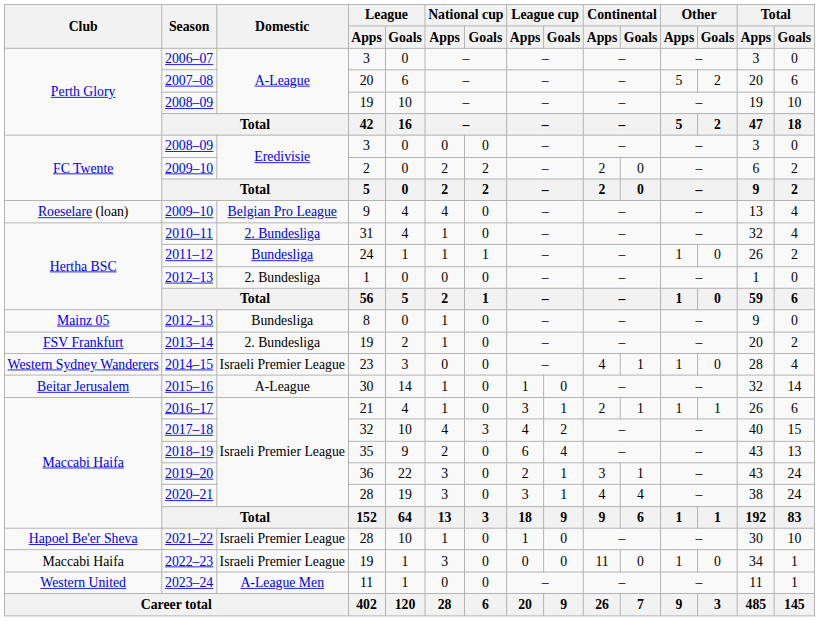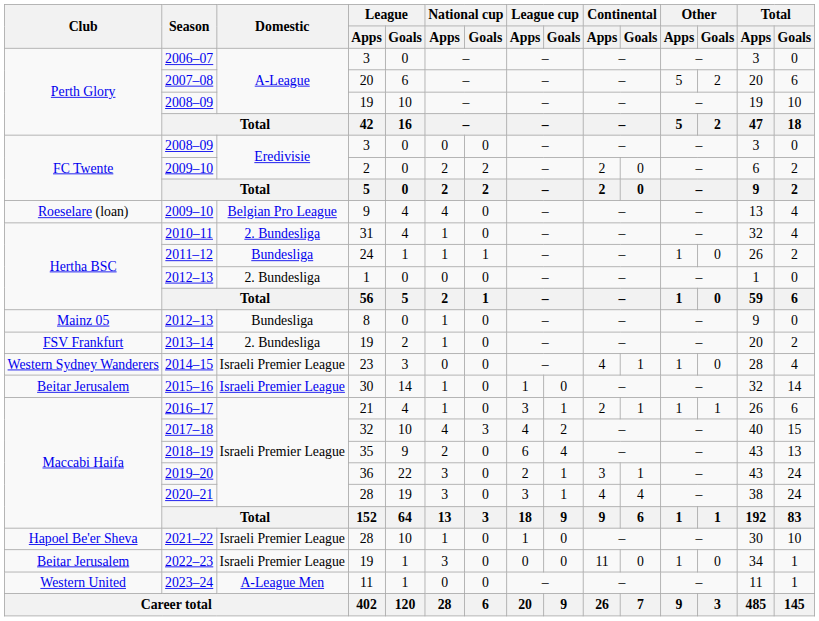 <table class="wikitable" style="text-align:center">
 <tr>
 <th rowspan="2">Club</th>
 <th rowspan="2">Season</th>
 <th rowspan="2">Domestic</th>
 <th colspan="2">League</th>
 <th colspan="2">National cup</th>
 <th colspan="2">League cup</th>
 <th colspan="2">Continental</th>
 <th colspan="2">Other</th>
 <th colspan="2">Total</th>
 </tr>
 <tr>
 <th>Apps</th>
 <th>Goals</th>
 <th>Apps</th>
 <th>Goals</th>
 <th>Apps</th>
 <th>Goals</th>
 <th>Apps</th>
 <th>Goals</th>
 <th>Apps</th>
 <th>Goals</th>
 <th>Apps</th>
 <th>Goals</th>
 </tr>
 <tr>
 <td rowspan="4"><a href='#'>Perth Glory</a></td>
 <td><a href='#'>2006–07</a></td>
 <td rowspan="3"><a href='#'>A-League</a></td>
 <td>3</td>
 <td>0</td>
 <td colspan="2">–</td>
 <td colspan="2">–</td>
 <td colspan="2">–</td>
 <td colspan="2">–</td>
 <td>3</td>
 <td>0</td>
 </tr>
 <tr>
 <td><a href='#'>2007–08</a></td>
 <td>20</td>
 <td>6</td>
 <td colspan="2">–</td>
 <td colspan="2">–</td>
 <td colspan="2">–</td>
 <td>5</td>
 <td>2</td>
 <td>20</td>
 <td>6</td>
 </tr>
 <tr>
 <td><a href='#'>2008–09</a></td>
 <td>19</td>
 <td>10</td>
 <td colspan="2">–</td>
 <td colspan="2">–</td>
 <td colspan="2">–</td>
 <td colspan="2">–</td>
 <td>19</td>
 <td>10</td>
 </tr>
 <tr>
 <th colspan="2">Total</th>
 <th>42</th>
 <th>16</th>
 <th colspan="2">–</th>
 <th colspan="2">–</th>
 <th colspan="2">–</th>
 <th>5</th>
 <th>2</th>
 <th>47</th>
 <th>18</th>
 </tr>
 <tr>
 <td rowspan="3"><a href='#'>FC Twente</a></td>
 <td><a href='#'>2008–09</a></td>
 <td rowspan="2"><a href='#'>Eredivisie</a></td>
 <td>3</td>
 <td>0</td>
 <td>0</td>
 <td>0</td>
 <td colspan="2">–</td>
 <td colspan="2">–</td>
 <td colspan="2">–</td>
 <td>3</td>
 <td>0</td>
 </tr>
 <tr>
 <td><a href='#'>2009–10</a></td>
 <td>2</td>
 <td>0</td>
 <td>2</td>
 <td>2</td>
 <td colspan="2">–</td>
 <td>2</td>
 <td>0</td>
 <td colspan="2">–</td>
 <td>6</td>
 <td>2</td>
 </tr>
 <tr>
 <th colspan="2">Total</th>
 <th>5</th>
 <th>0</th>
 <th>2</th>
 <th>2</th>
 <th colspan="2">–</th>
 <th>2</th>
 <th>0</th>
 <th colspan="2">–</th>
 <th>9</th>
 <th>2</th>
 </tr>
 <tr>
 <td><a href='#'>Roeselare</a> (loan)</td>
 <td><a href='#'>2009–10</a></td>
 <td><a href='#'>Belgian Pro League</a></td>
 <td>9</td>
 <td>4</td>
 <td>4</td>
 <td>0</td>
 <td colspan="2">–</td>
 <td colspan="2">–</td>
 <td colspan="2">–</td>
 <td>13</td>
 <td>4</td>
 </tr>
 <tr>
 <td rowspan="4"><a href='#'>Hertha BSC</a></td>
 <td><a href='#'>2010–11</a></td>
 <td><a href='#'>2. Bundesliga</a></td>
 <td>31</td>
 <td>4</td>
 <td>1</td>
 <td>0</td>
 <td colspan="2">–</td>
 <td colspan="2">–</td>
 <td colspan="2">–</td>
 <td>32</td>
 <td>4</td>
 </tr>
 <tr>
 <td><a href='#'>2011–12</a></td>
 <td><a href='#'>Bundesliga</a></td>
 <td>24</td>
 <td>1</td>
 <td>1</td>
 <td>1</td>
 <td colspan="2">–</td>
 <td colspan="2">–</td>
 <td>1</td>
 <td>0</td>
 <td>26</td>
 <td>2</td>
 </tr>
 <tr>
 <td><a href='#'>2012–13</a></td>
 <td>2. Bundesliga</td>
 <td>1</td>
 <td>0</td>
 <td>0</td>
 <td>0</td>
 <td colspan="2">–</td>
 <td colspan="2">–</td>
 <td colspan="2">–</td>
 <td>1</td>
 <td>0</td>
 </tr>
 <tr>
 <th colspan="2">Total</th>
 <th>56</th>
 <th>5</th>
 <th>2</th>
 <th>1</th>
 <th colspan="2">–</th>
 <th colspan="2">–</th>
 <th>1</th>
 <th>0</th>
 <th>59</th>
 <th>6</th>
 </tr>
 <tr>
 <td><a href='#'>Mainz 05</a></td>
 <td><a href='#'>2012–13</a></td>
 <td>Bundesliga</td>
 <td>8</td>
 <td>0</td>
 <td>1</td>
 <td>0</td>
 <td colspan="2">–</td>
 <td colspan="2">–</td>
 <td colspan="2">–</td>
 <td>9</td>
 <td>0</td>
 </tr>
 <tr>
 <td><a href='#'>FSV Frankfurt</a></td>
 <td><a href='#'>2013–14</a></td>
 <td>2. Bundesliga</td>
 <td>19</td>
 <td>2</td>
 <td>1</td>
 <td>0</td>
 <td colspan="2">–</td>
 <td colspan="2">–</td>
 <td colspan="2">–</td>
 <td>20</td>
 <td>2</td>
 </tr>
 <tr>
 <td><a href='#'>Western Sydney Wanderers</a></td>
 <td><a href='#'>2014–15</a></td>
 <td>Israeli Premier League</td>
 <td>23</td>
 <td>3</td>
 <td>0</td>
 <td>0</td>
 <td colspan="2">–</td>
 <td>4</td>
 <td>1</td>
 <td>1</td>
 <td>0</td>
 <td>28</td>
 <td>4</td>
 </tr>
 <tr>
 <td><a href='#'>Beitar Jerusalem</a></td>
 <td><a href='#'>2015–16</a></td>
-<td>A-League</td>
+<td><a href='#'>Israeli Premier League</a></td>
 <td>30</td>
 <td>14</td>
 <td>1</td>
 <td>0</td>
 <td>1</td>
 <td>0</td>
 <td colspan="2">–</td>
 <td colspan="2">–</td>
 <td>32</td>
 <td>14</td>
 </tr>
 <tr>
 <td rowspan="6"><a href='#'>Maccabi Haifa</a></td>
 <td><a href='#'>2016–17</a></td>
 <td rowspan="5">Israeli Premier League</td>
 <td>21</td>
 <td>4</td>
 <td>1</td>
 <td>0</td>
 <td>3</td>
 <td>1</td>
 <td>2</td>
 <td>1</td>
 <td>1</td>
 <td>1</td>
 <td>26</td>
 <td>6</td>
 </tr>
 <tr>
 <td><a href='#'>2017–18</a></td>
 <td>32</td>
 <td>10</td>
 <td>4</td>
 <td>3</td>
 <td>4</td>
 <td>2</td>
 <td colspan="2">–</td>
 <td colspan="2">–</td>
 <td>40</td>
 <td>15</td>
 </tr>
 <tr>
 <td><a href='#'>2018–19</a></td>
 <td>35</td>
 <td>9</td>
 <td>2</td>
 <td>0</td>
 <td>6</td>
 <td>4</td>
 <td colspan="2">–</td>
 <td colspan="2">–</td>
 <td>43</td>
 <td>13</td>
 </tr>
 <tr>
 <td><a href='#'>2019–20</a></td>
 <td>36</td>
 <td>22</td>
 <td>3</td>
 <td>0</td>
 <td>2</td>
 <td>1</td>
 <td>3</td>
 <td>1</td>
 <td colspan="2">–</td>
 <td>43</td>
 <td>24</td>
 </tr>
 <tr>
 <td><a href='#'>2020–21</a></td>
 <td>28</td>
 <td>19</td>
 <td>3</td>
 <td>0</td>
 <td>3</td>
 <td>1</td>
 <td>4</td>
 <td>4</td>
 <td colspan="2">–</td>
 <td>38</td>
 <td>24</td>
 </tr>
 <tr>
 <th colspan="2">Total</th>
 <th>152</th>
 <th>64</th>
 <th>13</th>
 <th>3</th>
 <th>18</th>
 <th>9</th>
 <th>9</th>
 <th>6</th>
 <th>1</th>
 <th>1</th>
 <th>192</th>
 <th>83</th>
 </tr>
 <tr>
 <td><a href='#'>Hapoel Be'er Sheva</a></td>
 <td><a href='#'>2021–22</a></td>
 <td>Israeli Premier League</td>
 <td>28</td>
 <td>10</td>
 <td>1</td>
 <td>0</td>
 <td>1</td>
 <td>0</td>
 <td colspan="2">–</td>
 <td colspan="2">–</td>
 <td>30</td>
 <td>10</td>
 </tr>
 <tr>
-<td>Maccabi Haifa</td>
+<td><a href='#'>Beitar Jerusalem</a></td>
 <td><a href='#'>2022–23</a></td>
 <td>Israeli Premier League</td>
 <td>19</td>
 <td>1</td>
 <td>3</td>
 <td>0</td>
 <td>0</td>
 <td>0</td>
 <td>11</td>
 <td>0</td>
 <td>1</td>
 <td>0</td>
 <td>34</td>
 <td>1</td>
 </tr>
 <tr>
 <td><a href='#'>Western United</a></td>
 <td><a href='#'>2023–24</a></td>
 <td><a href='#'>A-League Men</a></td>
 <td>11</td>
 <td>1</td>
 <td>0</td>
 <td>0</td>
 <td colspan="2">–</td>
 <td colspan="2">–</td>
 <td colspan="2">–</td>
 <td>11</td>
 <td>1</td>
 </tr>
 <tr>
 <th colspan="3">Career total</th>
 <th>402</th>
 <th>120</th>
 <th>28</th>
 <th>6</th>
 <th>20</th>
 <th>9</th>
 <th>26</th>
 <th>7</th>
 <th>9</th>
 <th>3</th>
 <th>485</th>
 <th>145</th>
 </tr>
 </table>
